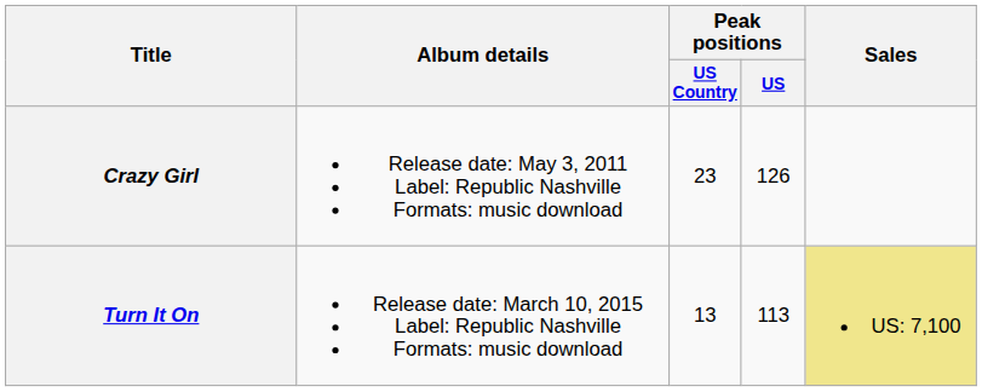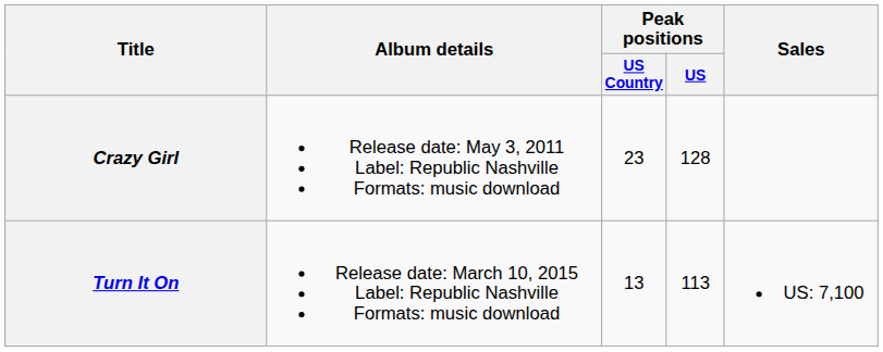 <table class="wikitable plainrowheaders" style="text-align:center;">
 <tr>
 <th rowspan="2" style="width:14em;">Title</th>
 <th rowspan="2" style="width:18em;">Album details</th>
 <th colspan="2">Peak positions</th>
 <th rowspan="2" style="width:8em;">Sales</th>
 </tr>
 <tr style="font-size:smaller;">
 <th style="width:45px;"><a href='#'>US Country</a><br></th>
 <th style="width:45px;"><a href='#'>US</a><br></th>
 </tr>
 <tr>
 <th scope="row"><em>Crazy Girl</em></th>
 <td><br><ul><li>Release date: May 3, 2011</li><li>Label: Republic Nashville</li><li>Formats: music download</li></ul></td>
 <td>23</td>
-<td>126</td>
+<td>128</td>
 <td></td>
 </tr>
 <tr>
 <th scope="row"><em><a href='#'>Turn It On</a></em></th>
 <td><br><ul><li>Release date: March 10, 2015</li><li>Label: Republic Nashville</li><li>Formats: music download</li></ul></td>
 <td>13</td>
 <td>113</td>
-<td style="background: khaki;"><br><ul><li>US: 7,100</li></ul></td>
+<td><br><ul><li>US: 7,100</li></ul></td>
 </tr>
 </table>
